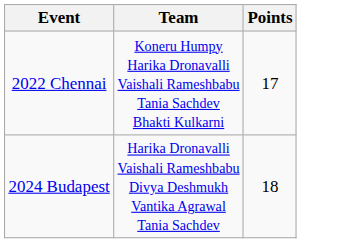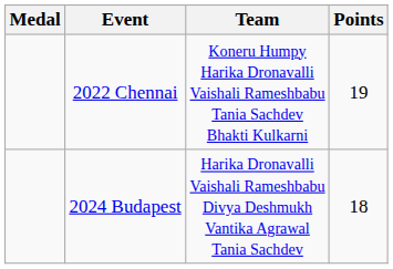 <table class="wikitable sortable" style="text-align:center">
 <tr>
+<th>Medal</th>
 <th>Event</th>
 <th>Team</th>
 <th>Points</th>
 </tr>
 <tr>
+<td></td>
 <td><a href='#'>2022 Chennai</a></td>
 <td><small><a href='#'>Koneru Humpy</a><br><a href='#'>Harika Dronavalli</a><br><a href='#'>Vaishali Rameshbabu</a><br><a href='#'>Tania Sachdev</a><br><a href='#'>Bhakti Kulkarni</a></small></td>
-<td>17</td>
+<td>19</td>
 </tr>
 <tr>
+<td></td>
 <td><a href='#'>2024 Budapest</a></td>
 <td><small><a href='#'>Harika Dronavalli</a><br><a href='#'>Vaishali Rameshbabu</a><br><a href='#'>Divya Deshmukh</a><br><a href='#'>Vantika Agrawal</a><br><a href='#'>Tania Sachdev</a></small></td>
 <td>18</td>
 </tr>
 </table>
